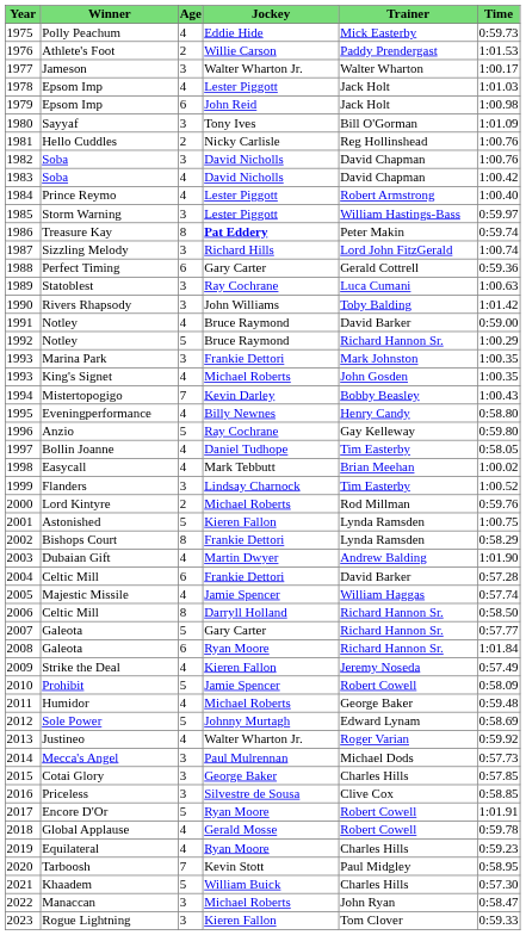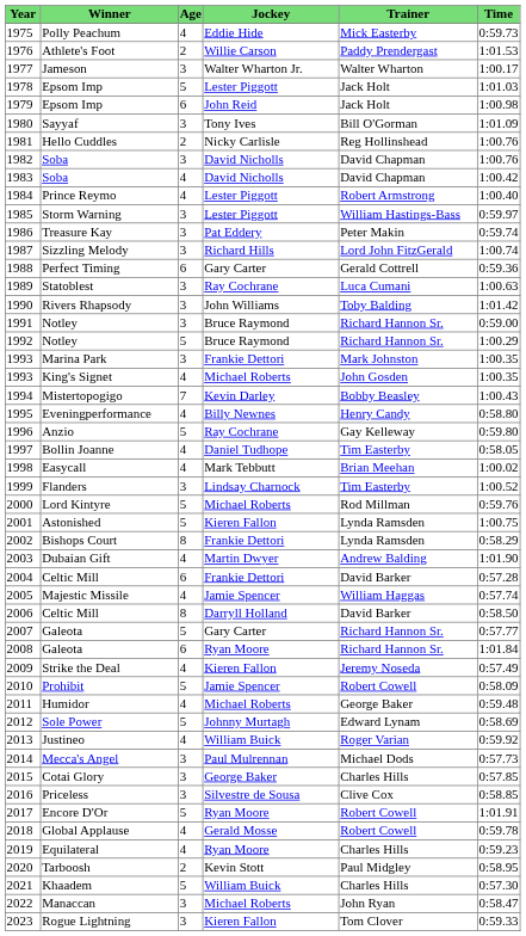 <table class = "sortable" | border="1" style="border-collapse: collapse; font-size:90%">
 <tr bgcolor="#77dd77" align="center">
 <th style="width:36px;">Year</th>
 <th style="width:149px;">Winner</th>
 <th>Age</th>
 <th style="width:147px;">Jockey</th>
 <th style="width:150px;">Trainer</th>
 <th>Time</th>
 </tr>
 <tr>
 <td>1975</td>
 <td>Polly Peachum</td>
 <td>4</td>
 <td><a href='#'>Eddie Hide</a></td>
 <td><a href='#'>Mick Easterby</a></td>
 <td>0:59.73</td>
 </tr>
 <tr>
 <td>1976</td>
 <td>Athlete's Foot</td>
 <td>2</td>
 <td><a href='#'>Willie Carson</a></td>
 <td><a href='#'>Paddy Prendergast</a></td>
 <td>1:01.53</td>
 </tr>
 <tr>
 <td>1977</td>
 <td>Jameson</td>
 <td>3</td>
 <td>Walter Wharton Jr.</td>
 <td>Walter Wharton</td>
 <td>1:00.17</td>
 </tr>
 <tr>
 <td>1978</td>
 <td>Epsom Imp</td>
-<td>4</td>
+<td>5</td>
 <td><a href='#'>Lester Piggott</a></td>
 <td>Jack Holt</td>
 <td>1:01.03</td>
 </tr>
 <tr>
 <td>1979</td>
 <td>Epsom Imp</td>
 <td>6</td>
 <td><a href='#'>John Reid</a></td>
 <td>Jack Holt</td>
 <td>1:00.98</td>
 </tr>
 <tr>
 <td>1980</td>
 <td>Sayyaf</td>
 <td>3</td>
 <td>Tony Ives</td>
 <td>Bill O'Gorman</td>
 <td>1:01.09</td>
 </tr>
 <tr>
 <td>1981</td>
 <td>Hello Cuddles</td>
 <td>2</td>
 <td>Nicky Carlisle</td>
 <td>Reg Hollinshead</td>
 <td>1:00.76</td>
 </tr>
 <tr>
 <td>1982</td>
 <td><a href='#'>Soba</a></td>
 <td>3</td>
 <td><a href='#'>David Nicholls</a></td>
 <td>David Chapman</td>
 <td>1:00.76</td>
 </tr>
 <tr>
 <td>1983</td>
 <td><a href='#'>Soba</a></td>
 <td>4</td>
 <td><a href='#'>David Nicholls</a></td>
 <td>David Chapman</td>
 <td>1:00.42</td>
 </tr>
 <tr>
 <td>1984</td>
 <td>Prince Reymo</td>
 <td>4</td>
 <td><a href='#'>Lester Piggott</a></td>
 <td><a href='#'>Robert Armstrong</a></td>
 <td>1:00.40</td>
 </tr>
 <tr>
 <td>1985</td>
 <td>Storm Warning</td>
 <td>3</td>
 <td><a href='#'>Lester Piggott</a></td>
 <td><a href='#'>William Hastings-Bass</a></td>
 <td>0:59.97</td>
 </tr>
 <tr>
 <td>1986</td>
 <td>Treasure Kay</td>
-<td>8</td>
-<td><strong><a href='#'>Pat Eddery</a></strong></td>
+<td>3</td>
+<td><a href='#'>Pat Eddery</a></td>
 <td>Peter Makin</td>
 <td>0:59.74</td>
 </tr>
 <tr>
 <td>1987</td>
 <td>Sizzling Melody</td>
 <td>3</td>
 <td><a href='#'>Richard Hills</a></td>
 <td><a href='#'>Lord John FitzGerald</a></td>
 <td>1:00.74</td>
 </tr>
 <tr>
 <td>1988</td>
 <td>Perfect Timing</td>
 <td>6</td>
 <td>Gary Carter</td>
 <td>Gerald Cottrell</td>
 <td>0:59.36</td>
 </tr>
 <tr>
 <td>1989</td>
 <td>Statoblest</td>
 <td>3</td>
 <td><a href='#'>Ray Cochrane</a></td>
 <td><a href='#'>Luca Cumani</a></td>
 <td>1:00.63</td>
 </tr>
 <tr>
 <td>1990</td>
 <td>Rivers Rhapsody</td>
 <td>3</td>
 <td>John Williams</td>
 <td><a href='#'>Toby Balding</a></td>
 <td>1:01.42</td>
 </tr>
 <tr>
 <td>1991</td>
 <td>Notley</td>
-<td>4</td>
+<td>3</td>
 <td>Bruce Raymond</td>
-<td>David Barker</td>
+<td><a href='#'>Richard Hannon Sr.</a></td>
 <td>0:59.00</td>
 </tr>
 <tr>
 <td>1992</td>
 <td>Notley</td>
 <td>5</td>
 <td>Bruce Raymond</td>
 <td><a href='#'>Richard Hannon Sr.</a></td>
 <td>1:00.29</td>
 </tr>
 <tr>
 <td>1993</td>
 <td>Marina Park</td>
 <td>3</td>
 <td><a href='#'>Frankie Dettori</a></td>
 <td><a href='#'>Mark Johnston</a></td>
 <td>1:00.35</td>
 </tr>
 <tr>
 <td>1993</td>
 <td>King's Signet</td>
 <td>4</td>
 <td><a href='#'>Michael Roberts</a></td>
 <td><a href='#'>John Gosden</a></td>
 <td>1:00.35</td>
 </tr>
 <tr>
 <td>1994</td>
 <td>Mistertopogigo</td>
 <td>7</td>
 <td><a href='#'>Kevin Darley</a></td>
 <td><a href='#'>Bobby Beasley</a></td>
 <td>1:00.43</td>
 </tr>
 <tr>
 <td>1995</td>
 <td>Eveningperformance</td>
 <td>4</td>
 <td><a href='#'>Billy Newnes</a></td>
 <td><a href='#'>Henry Candy</a></td>
 <td>0:58.80</td>
 </tr>
 <tr>
 <td>1996</td>
 <td>Anzio</td>
 <td>5</td>
 <td><a href='#'>Ray Cochrane</a></td>
 <td>Gay Kelleway</td>
 <td>0:59.80</td>
 </tr>
 <tr>
 <td>1997</td>
 <td>Bollin Joanne</td>
 <td>4</td>
 <td><a href='#'>Daniel Tudhope</a></td>
 <td><a href='#'>Tim Easterby</a></td>
 <td>0:58.05</td>
 </tr>
 <tr>
 <td>1998</td>
 <td>Easycall</td>
 <td>4</td>
 <td>Mark Tebbutt</td>
 <td><a href='#'>Brian Meehan</a></td>
 <td>1:00.02</td>
 </tr>
 <tr>
 <td>1999</td>
 <td>Flanders</td>
 <td>3</td>
 <td><a href='#'>Lindsay Charnock</a></td>
 <td><a href='#'>Tim Easterby</a></td>
 <td>1:00.52</td>
 </tr>
 <tr>
 <td>2000</td>
 <td>Lord Kintyre</td>
-<td>2</td>
+<td>5</td>
 <td><a href='#'>Michael Roberts</a></td>
 <td>Rod Millman</td>
 <td>0:59.76</td>
 </tr>
 <tr>
 <td>2001</td>
 <td>Astonished</td>
 <td>5</td>
 <td><a href='#'>Kieren Fallon</a></td>
 <td>Lynda Ramsden</td>
 <td>1:00.75</td>
 </tr>
 <tr>
 <td>2002</td>
 <td>Bishops Court</td>
 <td>8</td>
 <td><a href='#'>Frankie Dettori</a></td>
 <td>Lynda Ramsden</td>
 <td>0:58.29</td>
 </tr>
 <tr>
 <td>2003</td>
 <td>Dubaian Gift</td>
 <td>4</td>
 <td><a href='#'>Martin Dwyer</a></td>
 <td><a href='#'>Andrew Balding</a></td>
 <td>1:01.90</td>
 </tr>
 <tr>
 <td>2004</td>
 <td>Celtic Mill</td>
 <td>6</td>
 <td><a href='#'>Frankie Dettori</a></td>
 <td>David Barker</td>
 <td>0:57.28</td>
 </tr>
 <tr>
 <td>2005</td>
 <td>Majestic Missile</td>
 <td>4</td>
 <td><a href='#'>Jamie Spencer</a></td>
 <td><a href='#'>William Haggas</a></td>
 <td>0:57.74</td>
 </tr>
 <tr>
 <td>2006</td>
 <td>Celtic Mill</td>
 <td>8</td>
 <td><a href='#'>Darryll Holland</a></td>
-<td><a href='#'>Richard Hannon Sr.</a></td>
+<td>David Barker</td>
 <td>0:58.50</td>
 </tr>
 <tr>
 <td>2007</td>
 <td>Galeota</td>
 <td>5</td>
 <td>Gary Carter</td>
 <td><a href='#'>Richard Hannon Sr.</a></td>
 <td>0:57.77</td>
 </tr>
 <tr>
 <td>2008</td>
 <td>Galeota</td>
 <td>6</td>
 <td><a href='#'>Ryan Moore</a></td>
 <td><a href='#'>Richard Hannon Sr.</a></td>
 <td>1:01.84</td>
 </tr>
 <tr>
 <td>2009</td>
 <td>Strike the Deal</td>
 <td>4</td>
 <td><a href='#'>Kieren Fallon</a></td>
 <td><a href='#'>Jeremy Noseda</a></td>
 <td>0:57.49</td>
 </tr>
 <tr>
 <td>2010</td>
 <td><a href='#'>Prohibit</a></td>
 <td>5</td>
 <td><a href='#'>Jamie Spencer</a></td>
 <td><a href='#'>Robert Cowell</a></td>
 <td>0:58.09</td>
 </tr>
 <tr>
 <td>2011</td>
 <td>Humidor</td>
 <td>4</td>
 <td><a href='#'>Michael Roberts</a></td>
 <td>George Baker</td>
 <td>0:59.48</td>
 </tr>
 <tr>
 <td>2012</td>
 <td><a href='#'>Sole Power</a></td>
 <td>5</td>
 <td><a href='#'>Johnny Murtagh</a></td>
 <td>Edward Lynam</td>
 <td>0:58.69</td>
 </tr>
 <tr>
 <td>2013</td>
 <td>Justineo</td>
 <td>4</td>
-<td>Walter Wharton Jr.</td>
+<td><a href='#'>William Buick</a></td>
 <td><a href='#'>Roger Varian</a></td>
 <td>0:59.92</td>
 </tr>
 <tr>
 <td>2014</td>
 <td><a href='#'>Mecca's Angel</a></td>
 <td>3</td>
 <td><a href='#'>Paul Mulrennan</a></td>
 <td>Michael Dods</td>
 <td>0:57.73</td>
 </tr>
 <tr>
 <td>2015</td>
 <td>Cotai Glory</td>
 <td>3</td>
 <td><a href='#'>George Baker</a></td>
 <td>Charles Hills</td>
 <td>0:57.85</td>
 </tr>
 <tr>
 <td>2016</td>
 <td>Priceless</td>
 <td>3</td>
 <td><a href='#'>Silvestre de Sousa</a></td>
 <td>Clive Cox</td>
 <td>0:58.85</td>
 </tr>
 <tr>
 <td>2017</td>
 <td>Encore D'Or</td>
 <td>5</td>
 <td><a href='#'>Ryan Moore</a></td>
 <td><a href='#'>Robert Cowell</a></td>
 <td>1:01.91</td>
 </tr>
 <tr>
 <td>2018</td>
 <td>Global Applause</td>
 <td>4</td>
 <td><a href='#'>Gerald Mosse</a></td>
 <td><a href='#'>Robert Cowell</a></td>
 <td>0:59.78</td>
 </tr>
 <tr>
 <td>2019</td>
 <td>Equilateral</td>
 <td>4</td>
 <td><a href='#'>Ryan Moore</a></td>
 <td>Charles Hills</td>
 <td>0:59.23</td>
 </tr>
 <tr>
 <td>2020</td>
 <td>Tarboosh</td>
-<td>7</td>
+<td>2</td>
 <td>Kevin Stott</td>
 <td>Paul Midgley</td>
 <td>0:58.95</td>
 </tr>
 <tr>
 <td>2021</td>
 <td>Khaadem</td>
 <td>5</td>
 <td><a href='#'>William Buick</a></td>
 <td>Charles Hills</td>
 <td>0:57.30</td>
 </tr>
 <tr>
 <td>2022</td>
 <td>Manaccan</td>
 <td>3</td>
 <td><a href='#'>Michael Roberts</a></td>
 <td>John Ryan</td>
 <td>0:58.47</td>
 </tr>
 <tr>
 <td>2023</td>
 <td>Rogue Lightning</td>
 <td>3</td>
 <td><a href='#'>Kieren Fallon</a></td>
 <td>Tom Clover</td>
 <td>0:59.33</td>
 </tr>
 </table>
